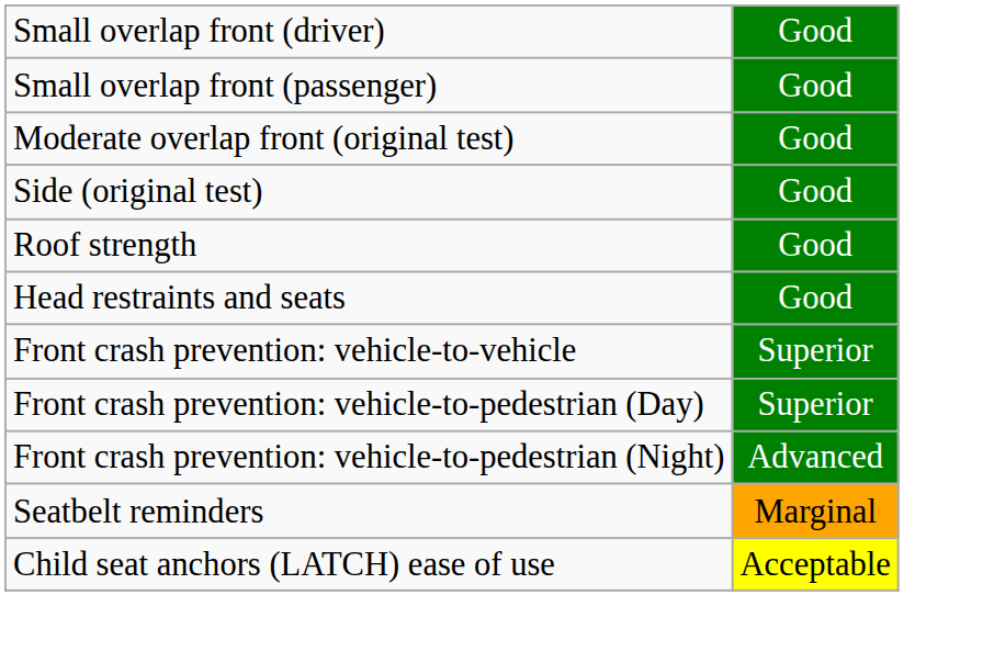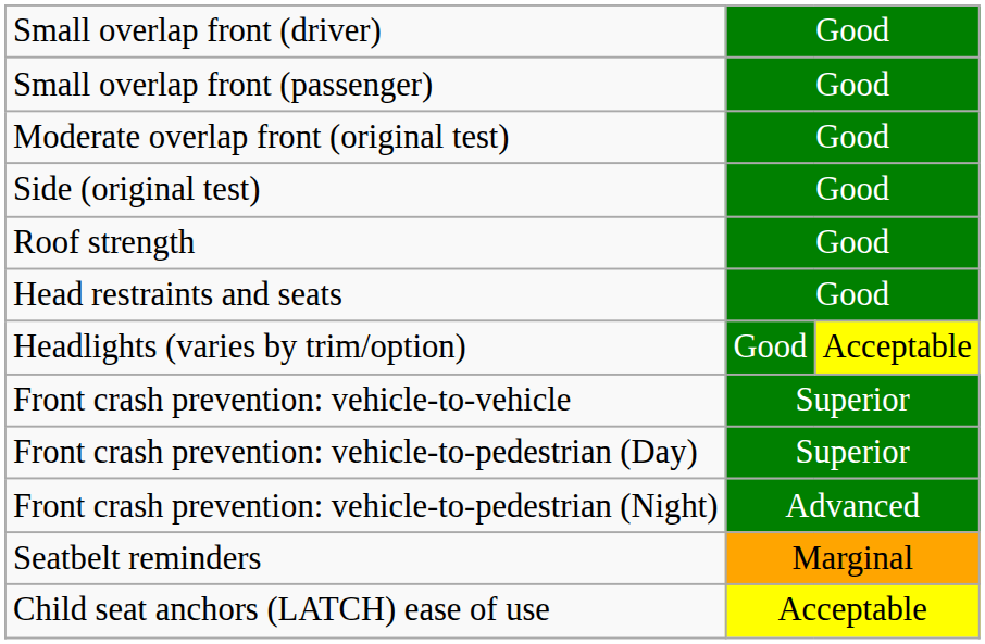 <table class="wikitable">
 <tr>
 <td>Small overlap front (driver)</td>
 <td colspan="2" style="text-align:center;color:white;background:green">Good</td>
 </tr>
 <tr>
 <td>Small overlap front (passenger)</td>
 <td colspan="2" style="text-align:center;color:white;background:green">Good</td>
 </tr>
 <tr>
 <td>Moderate overlap front (original test)</td>
 <td colspan="2" style="text-align:center;color:white;background:green">Good</td>
 </tr>
 <tr>
 <td>Side (original test)</td>
 <td colspan="2" style="text-align:center;color:white;background:green">Good</td>
 </tr>
 <tr>
 <td>Roof strength</td>
 <td colspan="2" style="text-align:center;color:white;background:green">Good</td>
 </tr>
 <tr>
 <td>Head restraints and seats</td>
 <td colspan="2" style="text-align:center;color:white;background:green">Good</td>
 </tr>
 <tr>
+<td>Headlights (varies by trim/option)</td>
+<td colspan="1" style="text-align:center;color:white;background:green">Good</td>
+<td colspan="1" style="text-align:center;color:black;background:yellow">Acceptable</td>
+</tr>
+<tr>
 <td>Front crash prevention: vehicle-to-vehicle</td>
 <td colspan="2" style="text-align:center;color:white;background:green">Superior</td>
 </tr>
 <tr>
 <td>Front crash prevention: vehicle-to-pedestrian (Day)</td>
 <td colspan="2" style="text-align:center;color:white;background:green">Superior</td>
 </tr>
 <tr>
 <td>Front crash prevention: vehicle-to-pedestrian (Night)</td>
 <td colspan="2" style="text-align:center;color:white;background:green">Advanced</td>
 </tr>
 <tr>
 <td>Seatbelt reminders</td>
 <td colspan="2" style="text-align:center;color:black;background:orange">Marginal</td>
 </tr>
 <tr>
 <td>Child seat anchors (LATCH) ease of use</td>
 <td colspan="2" style="text-align:center;color:black;background:yellow">Acceptable</td>
 </tr>
 </table>
